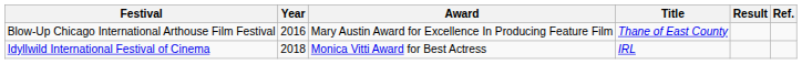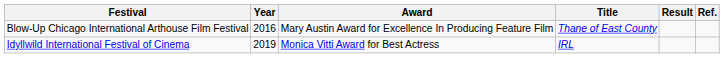 <table class="wikitable">
 <tr>
 <th>Festival</th>
 <th>Year</th>
 <th>Award</th>
 <th>Title</th>
 <th>Result</th>
 <th>Ref.</th>
 </tr>
 <tr>
 <td>Blow-Up Chicago International Arthouse Film Festival</td>
 <td>2016</td>
 <td>Mary Austin Award for Excellence In Producing Feature Film</td>
 <td><em><a href='#'>Thane of East County</a></em></td>
 <td></td>
 <td></td>
 </tr>
 <tr>
 <td><a href='#'>Idyllwild International Festival of Cinema</a></td>
-<td>2018</td>
+<td>2019</td>
 <td><a href='#'>Monica Vitti Award</a> for Best Actress</td>
 <td><em><a href='#'>IRL</a></em></td>
 <td></td>
 <td></td>
 </tr>
 </table>
